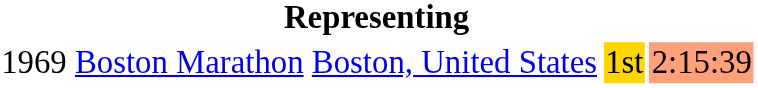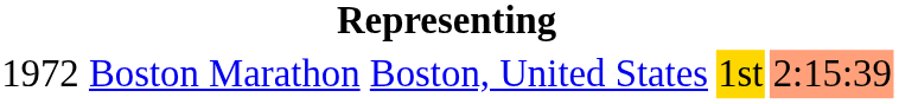 <table>
 <tr>
 <th colspan="5">Representing </th>
 </tr>
 <tr>
-<td>1969</td>
+<td>1972</td>
 <td><a href='#'>Boston Marathon</a></td>
 <td><a href='#'>Boston, United States</a></td>
 <td bgcolor="gold">1st</td>
 <td style="background: lightsalmon;">2:15:39</td>
 </tr>
 </table>
